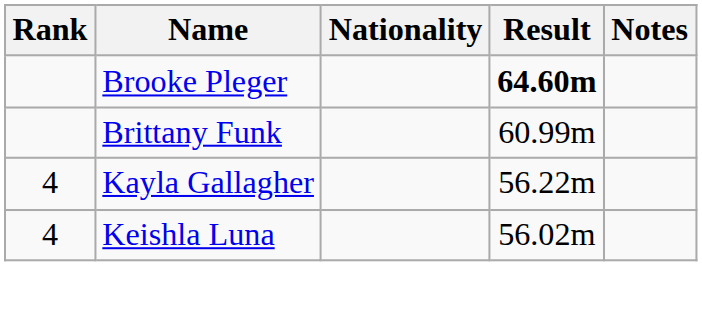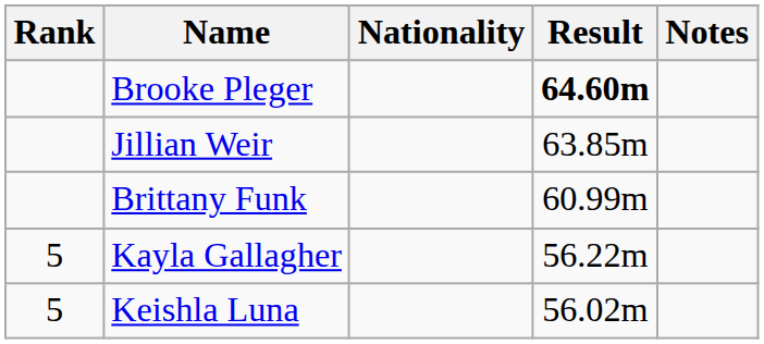 <table class="wikitable sortable" style="text-align:center">
 <tr>
 <th>Rank</th>
 <th>Name</th>
 <th>Nationality</th>
 <th>Result</th>
 <th>Notes</th>
 </tr>
 <tr>
 <td></td>
 <td align=left><a href='#'>Brooke Pleger</a></td>
 <td align=left></td>
 <td><strong>64.60m</strong></td>
 <td></td>
 </tr>
 <tr>
 <td></td>
+<td align=left><a href='#'>Jillian Weir</a></td>
+<td align=left></td>
+<td>63.85m</td>
+<td></td>
+</tr>
+<tr>
+<td></td>
 <td align=left><a href='#'>Brittany Funk</a></td>
 <td align=left></td>
 <td>60.99m</td>
 <td></td>
 </tr>
 <tr>
-<td>4</td>
+<td>5</td>
 <td align=left><a href='#'>Kayla Gallagher</a></td>
 <td align=left></td>
 <td>56.22m</td>
 <td></td>
 </tr>
 <tr>
-<td>4</td>
+<td>5</td>
 <td align=left><a href='#'>Keishla Luna</a></td>
 <td align=left></td>
 <td>56.02m</td>
 <td></td>
 </tr>
 </table>
